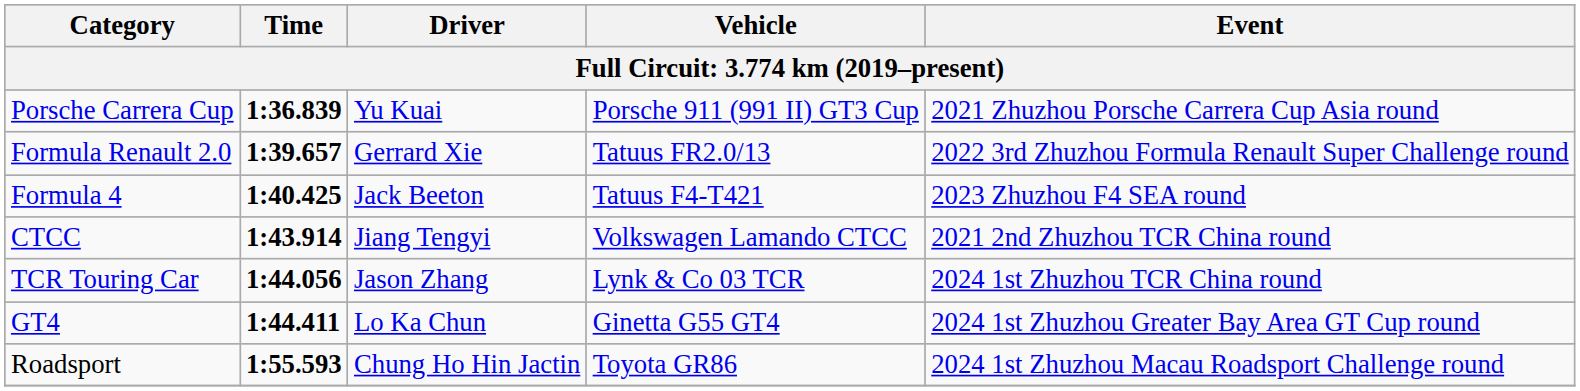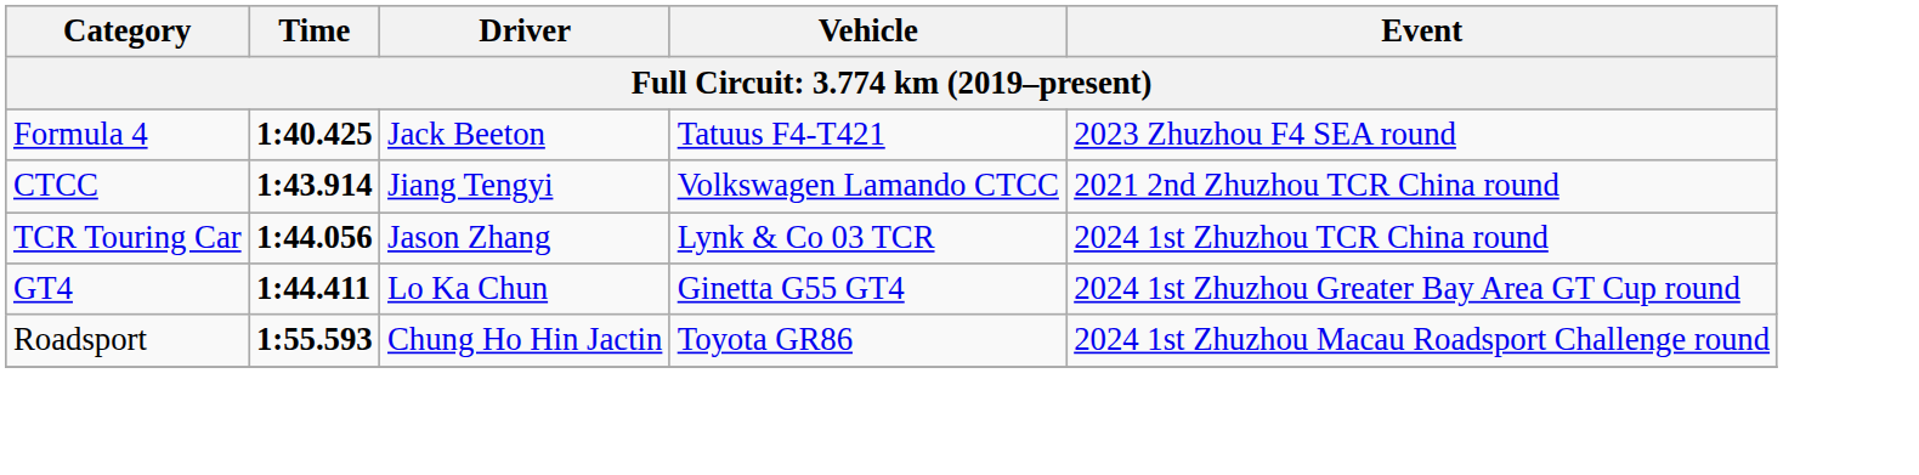 <table class="wikitable">
 <tr>
 <th>Category</th>
 <th>Time</th>
 <th>Driver</th>
 <th>Vehicle</th>
 <th>Event</th>
 </tr>
 <tr>
 <th colspan=5>Full Circuit: 3.774 km (2019–present)</th>
-</tr>
-<tr>
-<td><a href='#'>Porsche Carrera Cup</a></td>
-<td><strong>1:36.839</strong></td>
-<td><a href='#'>Yu Kuai</a></td>
-<td><a href='#'>Porsche 911 (991 II) GT3 Cup</a></td>
-<td><a href='#'>2021 Zhuzhou Porsche Carrera Cup Asia round</a></td>
-</tr>
-<tr>
-<td><a href='#'>Formula Renault 2.0</a></td>
-<td><strong>1:39.657</strong></td>
-<td><a href='#'>Gerrard Xie</a></td>
-<td><a href='#'>Tatuus FR2.0/13</a></td>
-<td><a href='#'>2022 3rd Zhuzhou Formula Renault Super Challenge round</a></td>
 </tr>
 <tr>
 <td><a href='#'>Formula 4</a></td>
 <td><strong>1:40.425</strong></td>
 <td><a href='#'>Jack Beeton</a></td>
 <td><a href='#'>Tatuus F4-T421</a></td>
 <td><a href='#'>2023 Zhuzhou F4 SEA round</a></td>
 </tr>
 <tr>
 <td><a href='#'>CTCC</a></td>
 <td><strong>1:43.914</strong></td>
 <td><a href='#'>Jiang Tengyi</a></td>
 <td><a href='#'>Volkswagen Lamando CTCC</a></td>
 <td><a href='#'>2021 2nd Zhuzhou TCR China round</a></td>
 </tr>
 <tr>
 <td><a href='#'>TCR Touring Car</a></td>
 <td><strong>1:44.056</strong></td>
 <td><a href='#'>Jason Zhang</a></td>
 <td><a href='#'>Lynk & Co 03 TCR</a></td>
 <td><a href='#'>2024 1st Zhuzhou TCR China round</a></td>
 </tr>
 <tr>
 <td><a href='#'>GT4</a></td>
 <td><strong>1:44.411</strong></td>
 <td><a href='#'>Lo Ka Chun</a></td>
 <td><a href='#'>Ginetta G55 GT4</a></td>
 <td><a href='#'>2024 1st Zhuzhou Greater Bay Area GT Cup round</a></td>
 </tr>
 <tr>
 <td>Roadsport</td>
 <td><strong>1:55.593</strong></td>
 <td><a href='#'>Chung Ho Hin Jactin</a></td>
 <td><a href='#'>Toyota GR86</a></td>
 <td><a href='#'>2024 1st Zhuzhou Macau Roadsport Challenge round</a></td>
 </tr>
 <tr>
 </tr>
 </table>
